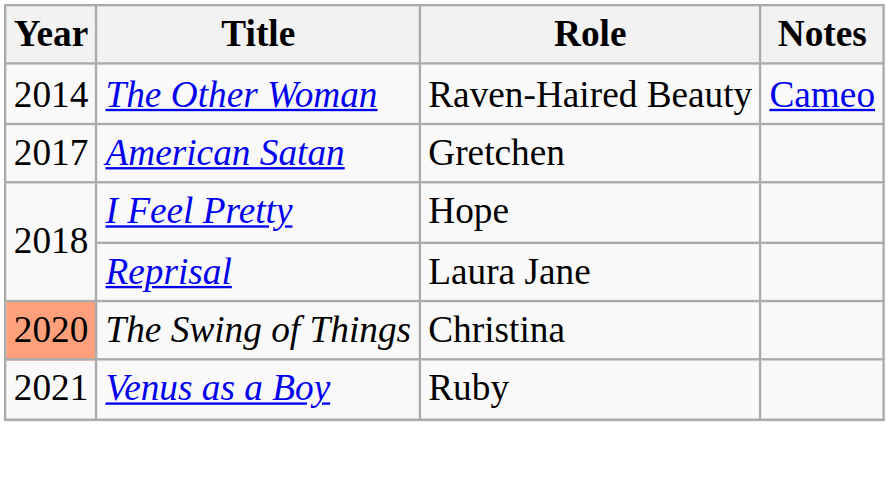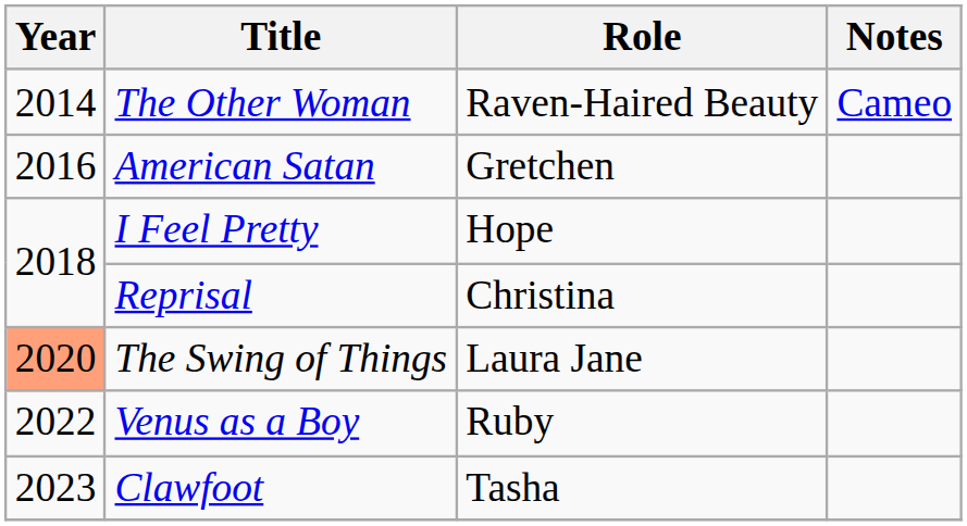 <table class="wikitable sortable">
 <tr>
 <th>Year</th>
 <th>Title</th>
 <th>Role</th>
 <th>Notes</th>
 </tr>
 <tr>
 <td>2014</td>
 <td><em><a href='#'>The Other Woman</a></em></td>
 <td>Raven-Haired Beauty</td>
 <td><a href='#'>Cameo</a></td>
 </tr>
 <tr>
-<td>2017</td>
+<td>2016</td>
 <td><em><a href='#'>American Satan</a></em></td>
 <td>Gretchen</td>
 <td></td>
 </tr>
 <tr>
 <td rowspan="2">2018</td>
 <td><em><a href='#'>I Feel Pretty</a></em></td>
 <td>Hope</td>
 <td></td>
 </tr>
 <tr>
 <td><em><a href='#'>Reprisal</a></em></td>
-<td>Laura Jane</td>
+<td>Christina</td>
 <td></td>
 </tr>
 <tr>
 <td style="background: lightsalmon;">2020</td>
 <td><em>The Swing of Things</em></td>
-<td>Christina</td>
+<td>Laura Jane</td>
 <td></td>
 </tr>
 <tr>
-<td>2021</td>
+<td>2022</td>
 <td><em><a href='#'>Venus as a Boy</a></em></td>
 <td>Ruby</td>
 <td></td>
 </tr>
 <tr>
+<td>2023</td>
+<td><em><a href='#'>Clawfoot</a></em></td>
+<td>Tasha</td>
+<td></td>
+</tr>
+<tr>
 </tr>
 </table>
